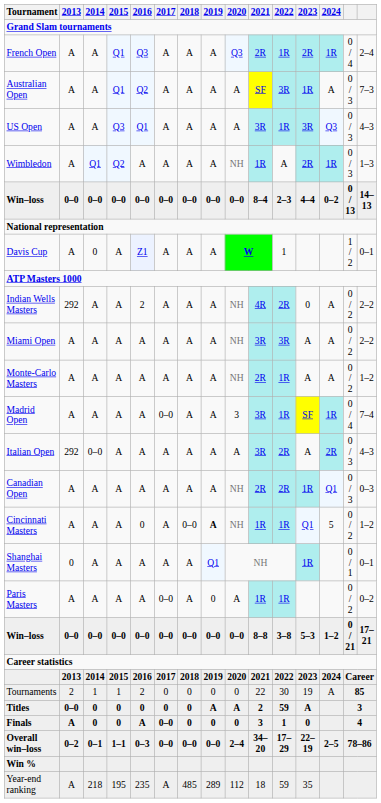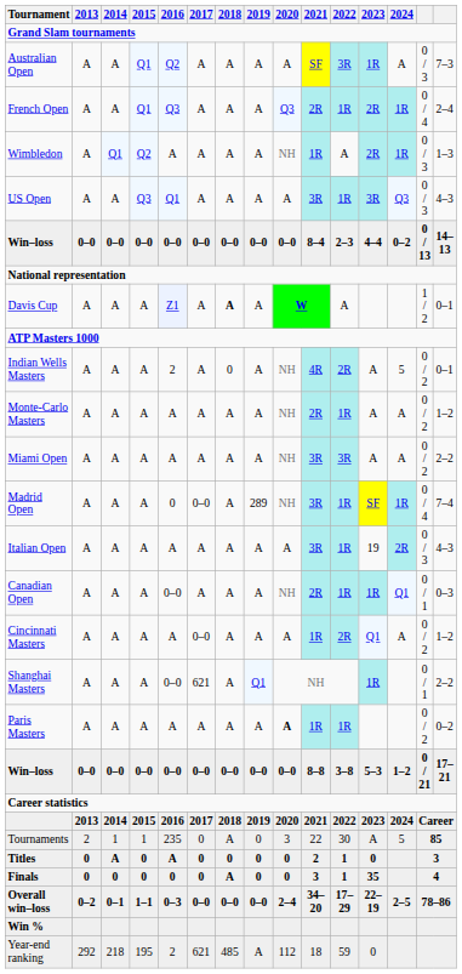 <table class=wikitable style=text-align:center>
 <tr>
 <th>Tournament</th>
 <th><a href='#'>2013</a></th>
 <th><a href='#'>2014</a></th>
 <th><a href='#'>2015</a></th>
 <th><a href='#'>2016</a></th>
 <th><a href='#'>2017</a></th>
 <th><a href='#'>2018</a></th>
 <th><a href='#'>2019</a></th>
 <th><a href='#'>2020</a></th>
 <th><a href='#'>2021</a></th>
 <th><a href='#'>2022</a></th>
 <th><a href='#'>2023</a></th>
 <th><a href='#'>2024</a></th>
 <th></th>
 <th></th>
 </tr>
 <tr>
 <td colspan="15" style="text-align:left"><a href='#'><strong>Grand Slam tournaments</strong></a></td>
 </tr>
 <tr>
+<td align=left><a href='#'>Australian Open</a></td>
+<td>A</td>
+<td>A</td>
+<td bgcolor=f0f8ff><a href='#'>Q1</a></td>
+<td bgcolor=f0f8ff><a href='#'>Q2</a></td>
+<td>A</td>
+<td>A</td>
+<td>A</td>
+<td>A</td>
+<td bgcolor=yellow><a href='#'>SF</a></td>
+<td bgcolor=afeeee><a href='#'>3R</a></td>
+<td bgcolor=afeeee><a href='#'>1R</a></td>
+<td>A</td>
+<td>0 / 3</td>
+<td>7–3</td>
+</tr>
+<tr>
 <td align=left><a href='#'>French Open</a></td>
 <td>A</td>
 <td>A</td>
 <td bgcolor=f0f8ff><a href='#'>Q1</a></td>
 <td bgcolor=f0f8ff><a href='#'>Q3</a></td>
 <td>A</td>
 <td>A</td>
 <td>A</td>
 <td bgcolor=f0f8ff><a href='#'>Q3</a></td>
 <td bgcolor=afeeee><a href='#'>2R</a></td>
 <td bgcolor=afeeee><a href='#'>1R</a></td>
 <td bgcolor=afeeee><a href='#'>2R</a></td>
 <td bgcolor=afeeee><a href='#'>1R</a></td>
 <td>0 / 4</td>
 <td>2–4</td>
 </tr>
 <tr>
-<td align=left><a href='#'>Australian Open</a></td>
-<td>A</td>
+<td align=left><a href='#'>Wimbledon</a></td>
 <td>A</td>
 <td bgcolor=f0f8ff><a href='#'>Q1</a></td>
 <td bgcolor=f0f8ff><a href='#'>Q2</a></td>
 <td>A</td>
 <td>A</td>
 <td>A</td>
 <td>A</td>
-<td bgcolor=yellow><a href='#'>SF</a></td>
-<td bgcolor=afeeee><a href='#'>3R</a></td>
+<td style=color:#767676>NH</td>
 <td bgcolor=afeeee><a href='#'>1R</a></td>
 <td>A</td>
+<td bgcolor=afeeee><a href='#'>2R</a></td>
+<td bgcolor=afeeee><a href='#'>1R</a></td>
 <td>0 / 3</td>
-<td>7–3</td>
+<td>1–3</td>
 </tr>
 <tr>
 <td align=left><a href='#'>US Open</a></td>
 <td>A</td>
 <td>A</td>
 <td bgcolor=f0f8ff><a href='#'>Q3</a></td>
 <td bgcolor=f0f8ff><a href='#'>Q1</a></td>
 <td>A</td>
 <td>A</td>
 <td>A</td>
 <td>A</td>
 <td bgcolor=afeeee><a href='#'>3R</a></td>
 <td bgcolor=afeeee><a href='#'>1R</a></td>
 <td bgcolor=afeeee><a href='#'>3R</a></td>
 <td bgcolor=f0f8ff><a href='#'>Q3</a></td>
 <td>0 / 3</td>
 <td>4–3</td>
-</tr>
-<tr>
-<td align=left><a href='#'>Wimbledon</a></td>
-<td>A</td>
-<td bgcolor=f0f8ff><a href='#'>Q1</a></td>
-<td bgcolor=f0f8ff><a href='#'>Q2</a></td>
-<td>A</td>
-<td>A</td>
-<td>A</td>
-<td>A</td>
-<td style=color:#767676>NH</td>
-<td bgcolor=afeeee><a href='#'>1R</a></td>
-<td>A</td>
-<td bgcolor=afeeee><a href='#'>2R</a></td>
-<td bgcolor=afeeee><a href='#'>1R</a></td>
-<td>0 / 3</td>
-<td>1–3</td>
 </tr>
 <tr style=font-weight:bold;background:#efefef>
 <td style=text-align:left>Win–loss</td>
 <td>0–0</td>
 <td>0–0</td>
 <td>0–0</td>
 <td>0–0</td>
 <td>0–0</td>
 <td>0–0</td>
 <td>0–0</td>
 <td>0–0</td>
 <td>8–4</td>
 <td>2–3</td>
 <td>4–4</td>
 <td>0–2</td>
 <td>0 / 13</td>
 <td>14–13</td>
 </tr>
 <tr>
 <td colspan="15" style="text-align:left"><strong>National representation</strong></td>
 </tr>
 <tr>
 <td align=left><a href='#'>Davis Cup</a></td>
 <td>A</td>
-<td>0</td>
+<td>A</td>
 <td>A</td>
 <td bgcolor=ecf2ff><a href='#'>Z1</a></td>
 <td>A</td>
-<td>A</td>
+<td><strong>A</strong></td>
 <td>A</td>
 <td colspan=2 bgcolor=lime><a href='#'><strong>W</strong></a></td>
-<td>1</td>
+<td>A</td>
 <td></td>
 <td></td>
 <td>1 / 2</td>
 <td>0–1</td>
 </tr>
 <tr>
 <td colspan="15" style="text-align:left"><strong><a href='#'>ATP Masters 1000</a></strong></td>
 </tr>
 <tr>
 <td align=left><a href='#'>Indian Wells Masters</a></td>
-<td>292</td>
+<td>A</td>
 <td>A</td>
 <td>A</td>
 <td>2</td>
 <td>A</td>
-<td>A</td>
+<td>0</td>
 <td>A</td>
 <td style=color:#767676>NH</td>
 <td bgcolor=afeeee><a href='#'>4R</a></td>
 <td bgcolor=afeeee><a href='#'>2R</a></td>
-<td>0</td>
+<td>A</td>
+<td>5</td>
+<td>0 / 2</td>
+<td>0–1</td>
+</tr>
+<tr>
+<td align=left><a href='#'>Monte-Carlo Masters</a></td>
+<td>A</td>
+<td>A</td>
+<td>A</td>
+<td>A</td>
+<td>A</td>
+<td>A</td>
+<td>A</td>
+<td style=color:#767676>NH</td>
+<td bgcolor=afeeee><a href='#'>2R</a></td>
+<td bgcolor=afeeee><a href='#'>1R</a></td>
+<td>A</td>
 <td>A</td>
 <td>0 / 2</td>
-<td>2–2</td>
+<td>1–2</td>
 </tr>
 <tr>
 <td align=left><a href='#'>Miami Open</a></td>
 <td>A</td>
 <td>A</td>
 <td>A</td>
 <td>A</td>
 <td>A</td>
 <td>A</td>
 <td>A</td>
 <td style=color:#767676>NH</td>
 <td bgcolor=afeeee><a href='#'>3R</a></td>
 <td bgcolor=afeeee><a href='#'>3R</a></td>
 <td>A</td>
 <td>A</td>
 <td>0 / 2</td>
 <td>2–2</td>
 </tr>
 <tr>
-<td align=left><a href='#'>Monte-Carlo Masters</a></td>
-<td>A</td>
-<td>A</td>
-<td>A</td>
-<td>A</td>
-<td>A</td>
-<td>A</td>
-<td>A</td>
-<td style=color:#767676>NH</td>
-<td bgcolor=afeeee><a href='#'>2R</a></td>
-<td bgcolor=afeeee><a href='#'>1R</a></td>
-<td>A</td>
-<td>A</td>
-<td>0 / 2</td>
-<td>1–2</td>
-</tr>
-<tr>
 <td align=left><a href='#'>Madrid Open</a></td>
 <td>A</td>
 <td>A</td>
 <td>A</td>
-<td>A</td>
+<td>0</td>
 <td>0–0</td>
 <td>A</td>
-<td>A</td>
-<td>3</td>
+<td>289</td>
+<td style=color:#767676>NH</td>
 <td bgcolor=afeeee><a href='#'>3R</a></td>
 <td bgcolor=afeeee><a href='#'>1R</a></td>
 <td bgcolor= yellow><a href='#'>SF</a></td>
 <td bgcolor=afeeee><a href='#'>1R</a></td>
 <td>0 / 4</td>
 <td>7–4</td>
 </tr>
 <tr>
 <td align=left><a href='#'>Italian Open</a></td>
-<td>292</td>
-<td>0–0</td>
+<td>A</td>
+<td>A</td>
 <td>A</td>
 <td>A</td>
 <td>A</td>
 <td>A</td>
 <td>A</td>
 <td>A</td>
 <td bgcolor=afeeee><a href='#'>3R</a></td>
-<td bgcolor=afeeee><a href='#'>2R</a></td>
-<td>A</td>
+<td bgcolor=afeeee><a href='#'>1R</a></td>
+<td>19</td>
 <td bgcolor=afeeee><a href='#'>2R</a></td>
 <td>0 / 3</td>
 <td>4–3</td>
 </tr>
 <tr>
 <td align=left><a href='#'>Canadian Open</a></td>
 <td>A</td>
 <td>A</td>
 <td>A</td>
-<td>A</td>
+<td>0–0</td>
 <td>A</td>
 <td>A</td>
 <td>A</td>
 <td style=color:#767676>NH</td>
 <td bgcolor=afeeee><a href='#'>2R</a></td>
-<td bgcolor=afeeee><a href='#'>2R</a></td>
+<td bgcolor=afeeee><a href='#'>1R</a></td>
 <td bgcolor=afeeee><a href='#'>1R</a></td>
 <td bgcolor=f0f8ff><a href='#'>Q1</a></td>
-<td>0 / 3</td>
+<td>0 / 1</td>
 <td>0–3</td>
 </tr>
 <tr>
 <td align=left><a href='#'>Cincinnati Masters</a></td>
 <td>A</td>
 <td>A</td>
 <td>A</td>
-<td>0</td>
 <td>A</td>
 <td>0–0</td>
-<td><strong>A</strong></td>
-<td style=color:#767676>NH</td>
+<td>A</td>
+<td>A</td>
+<td>A</td>
 <td bgcolor=afeeee><a href='#'>1R</a></td>
-<td bgcolor=afeeee><a href='#'>1R</a></td>
+<td bgcolor=afeeee><a href='#'>2R</a></td>
 <td bgcolor= f0f8ff><a href='#'>Q1</a></td>
-<td>5</td>
+<td>A</td>
 <td>0 / 2</td>
 <td>1–2</td>
 </tr>
 <tr>
 <td align=left><a href='#'>Shanghai Masters</a></td>
-<td>0</td>
 <td>A</td>
 <td>A</td>
 <td>A</td>
-<td>A</td>
+<td>0–0</td>
+<td>621</td>
 <td>A</td>
 <td bgcolor=f0f8ff><a href='#'>Q1</a></td>
 <td colspan="3" style="color:#767676">NH</td>
 <td bgcolor= afeeee><a href='#'>1R</a></td>
 <td></td>
 <td>0 / 1</td>
-<td>0–1</td>
+<td>2–2</td>
 </tr>
 <tr>
 <td align=left><a href='#'>Paris Masters</a></td>
 <td>A</td>
 <td>A</td>
 <td>A</td>
 <td>A</td>
-<td>0–0</td>
 <td>A</td>
-<td>0</td>
 <td>A</td>
+<td>A</td>
+<td><strong>A</strong></td>
 <td bgcolor=afeeee><a href='#'>1R</a></td>
 <td bgcolor=afeeee><a href='#'>1R</a></td>
 <td></td>
 <td></td>
 <td>0 / 2</td>
 <td>0–2</td>
 </tr>
 <tr style=font-weight:bold;background:#efefef>
 <td style=text-align:left>Win–loss</td>
 <td>0–0</td>
 <td>0–0</td>
 <td>0–0</td>
 <td>0–0</td>
 <td>0–0</td>
 <td>0–0</td>
 <td>0–0</td>
 <td>0–0</td>
 <td>8–8</td>
 <td>3–8</td>
 <td>5–3</td>
 <td>1–2</td>
 <td>0 / 21</td>
 <td>17–21</td>
 </tr>
 <tr>
 <td colspan="15" style="text-align:left"><strong>Career statistics</strong></td>
 </tr>
 <tr style=font-weight:bold;background:#efefef>
 <td></td>
 <td>2013</td>
 <td>2014</td>
 <td>2015</td>
 <td>2016</td>
 <td>2017</td>
 <td>2018</td>
 <td>2019</td>
 <td>2020</td>
 <td>2021</td>
 <td>2022</td>
 <td>2023</td>
 <td>2024</td>
 <td colspan="2">Career</td>
 </tr>
 <tr style=background:#efefef>
 <td align=left>Tournaments</td>
 <td>2</td>
 <td>1</td>
 <td>1</td>
-<td>2</td>
+<td>235</td>
+<td>0</td>
+<td>A</td>
+<td>0</td>
+<td>3</td>
+<td>22</td>
+<td>30</td>
+<td>A</td>
+<td>5</td>
+<td colspan="2"><strong>85</strong></td>
+</tr>
+<tr style=font-weight:bold;background:#efefef>
+<td align=left>Titles</td>
+<td>0</td>
+<td>A</td>
+<td>0</td>
+<td>A</td>
 <td>0</td>
 <td>0</td>
 <td>0</td>
 <td>0</td>
-<td>22</td>
-<td>30</td>
-<td>19</td>
-<td>A</td>
-<td colspan="2"><strong>85</strong></td>
+<td>2</td>
+<td>1</td>
+<td>0</td>
+<td></td>
+<td colspan="2">3</td>
 </tr>
 <tr style=font-weight:bold;background:#efefef>
-<td align=left>Titles</td>
-<td>0–0</td>
+<td align=left>Finals</td>
 <td>0</td>
 <td>0</td>
 <td>0</td>
 <td>0</td>
 <td>0</td>
 <td>A</td>
-<td>A</td>
-<td>2</td>
-<td>59</td>
-<td>A</td>
-<td></td>
-<td colspan="2">3</td>
-</tr>
-<tr style=font-weight:bold;background:#efefef>
-<td align=left>Finals</td>
-<td>A</td>
-<td>0</td>
-<td>0</td>
-<td>A</td>
-<td>0–0</td>
-<td>0</td>
 <td>0</td>
 <td>0</td>
 <td>3</td>
 <td>1</td>
-<td>0</td>
+<td>35</td>
 <td></td>
 <td colspan="2">4</td>
 </tr>
 <tr style=font-weight:bold;background:#efefef>
 <td style=text-align:left>Overall win–loss</td>
 <td>0–2</td>
 <td>0–1</td>
 <td>1–1</td>
 <td>0–3</td>
 <td>0–0</td>
 <td>0–0</td>
 <td>0–0</td>
 <td>2–4</td>
 <td>34–20</td>
 <td>17–29</td>
 <td>22–19</td>
 <td>2–5</td>
 <td colspan="2">78–86</td>
 </tr>
 <tr style=font-weight:bold;background:#efefef>
 <td style=text-align:left>Win %</td>
 <td></td>
 <td></td>
 <td></td>
 <td></td>
 <td></td>
 <td></td>
 <td></td>
 <td></td>
 <td></td>
 <td></td>
 <td></td>
 <td></td>
 <td colspan="2"></td>
 </tr>
 <tr style=background:#efefef>
 <td align=left>Year-end ranking</td>
-<td>A</td>
+<td>292</td>
 <td>218</td>
 <td>195</td>
-<td>235</td>
+<td>2</td>
+<td>621</td>
+<td>485</td>
 <td>A</td>
-<td>485</td>
-<td>289</td>
 <td>112</td>
 <td>18</td>
 <td>59</td>
-<td>35</td>
+<td>0</td>
 <td></td>
 <td colspan="2"></td>
 </tr>
 </table>
